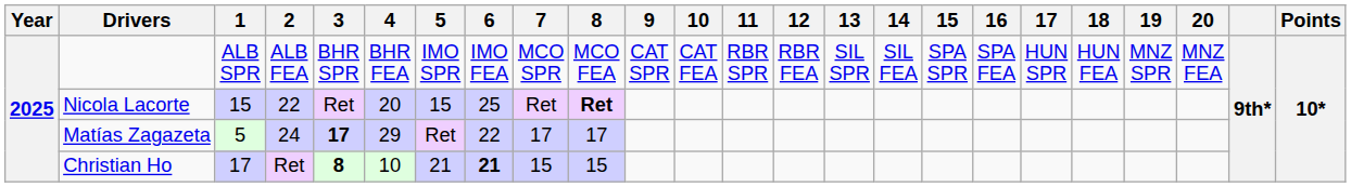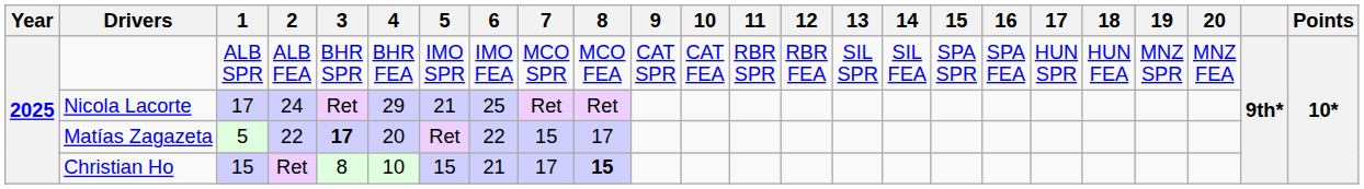 <table class="wikitable" style="text-align:center; font-size:85%;">
 <tr>
 <th>Year</th>
 <th>Drivers</th>
 <th>1</th>
 <th>2</th>
 <th>3</th>
 <th>4</th>
 <th>5</th>
 <th>6</th>
 <th>7</th>
 <th>8</th>
 <th>9</th>
 <th>10</th>
 <th>11</th>
 <th>12</th>
 <th>13</th>
 <th>14</th>
 <th>15</th>
 <th>16</th>
 <th>17</th>
 <th>18</th>
 <th>19</th>
 <th>20</th>
 <th></th>
 <th>Points</th>
 </tr>
 <tr>
 <th rowspan=4><a href='#'>2025</a></th>
 <td></td>
 <td><a href='#'>ALB<br>SPR</a></td>
 <td><a href='#'>ALB<br>FEA</a></td>
 <td><a href='#'>BHR<br>SPR</a></td>
 <td><a href='#'>BHR<br>FEA</a></td>
 <td><a href='#'>IMO<br>SPR</a></td>
 <td><a href='#'>IMO<br>FEA</a></td>
 <td><a href='#'>MCO<br>SPR</a></td>
 <td><a href='#'>MCO<br>FEA</a></td>
 <td><a href='#'>CAT<br>SPR</a></td>
 <td><a href='#'>CAT<br>FEA</a></td>
 <td><a href='#'>RBR<br>SPR</a></td>
 <td><a href='#'>RBR<br>FEA</a></td>
 <td><a href='#'>SIL<br>SPR</a></td>
 <td><a href='#'>SIL<br>FEA</a></td>
 <td><a href='#'>SPA<br>SPR</a></td>
 <td><a href='#'>SPA<br>FEA</a></td>
 <td><a href='#'>HUN<br>SPR</a></td>
 <td><a href='#'>HUN<br>FEA</a></td>
 <td><a href='#'>MNZ<br>SPR</a></td>
 <td><a href='#'>MNZ<br>FEA</a></td>
 <th rowspan=4 style="background:#;">9th*</th>
 <th rowspan=4 style="background:#;">10*</th>
 </tr>
 <tr>
 <td align=left> <a href='#'>Nicola Lacorte</a></td>
-<td style="background:#CFCFFF;">15</td>
-<td style="background:#CFCFFF;">22</td>
+<td style="background:#CFCFFF;">17</td>
+<td style="background:#CFCFFF;">24</td>
 <td style="background:#EFCFFF;">Ret</td>
-<td style="background:#CFCFFF;">20</td>
-<td style="background:#CFCFFF;">15</td>
+<td style="background:#CFCFFF;">29</td>
+<td style="background:#CFCFFF;">21</td>
 <td style="background:#CFCFFF;">25</td>
 <td style="background:#EFCFFF;">Ret</td>
-<td style="background:#EFCFFF;"><strong>Ret</strong></td>
+<td style="background:#EFCFFF;">Ret</td>
 <td></td>
 <td></td>
 <td></td>
 <td></td>
 <td></td>
 <td></td>
 <td></td>
 <td></td>
 <td></td>
 <td></td>
 <td></td>
 <td></td>
 </tr>
 <tr>
 <td align=left> <a href='#'>Matías Zagazeta</a></td>
 <td style="background:#DFFFDF;">5</td>
-<td style="background:#CFCFFF;">24</td>
+<td style="background:#CFCFFF;">22</td>
 <td style="background:#CFCFFF;"><strong>17</strong></td>
-<td style="background:#CFCFFF;">29</td>
+<td style="background:#CFCFFF;">20</td>
 <td style="background:#EFCFFF;">Ret</td>
 <td style="background:#CFCFFF;">22</td>
-<td style="background:#CFCFFF;">17</td>
+<td style="background:#CFCFFF;">15</td>
 <td style="background:#CFCFFF;">17</td>
 <td></td>
 <td></td>
 <td></td>
 <td></td>
 <td></td>
 <td></td>
 <td></td>
 <td></td>
 <td></td>
 <td></td>
 <td></td>
 </tr>
 <tr>
 <td align=left> <a href='#'>Christian Ho</a></td>
+<td style="background:#CFCFFF;">15</td>
+<td style="background:#EFCFFF;">Ret</td>
+<td style="background:#DFFFDF;">8</td>
+<td style="background:#DFFFDF;">10</td>
+<td style="background:#CFCFFF;">15</td>
+<td style="background:#CFCFFF;">21</td>
 <td style="background:#CFCFFF;">17</td>
-<td style="background:#EFCFFF;">Ret</td>
-<td style="background:#DFFFDF;"><strong>8</strong></td>
-<td style="background:#DFFFDF;">10</td>
-<td style="background:#CFCFFF;">21</td>
-<td style="background:#CFCFFF;"><strong>21</strong></td>
-<td style="background:#CFCFFF;">15</td>
-<td style="background:#CFCFFF;">15</td>
+<td style="background:#CFCFFF;"><strong>15</strong></td>
 <td></td>
 <td></td>
 <td></td>
 <td></td>
 <td></td>
 <td></td>
 <td></td>
 <td></td>
 <td></td>
 <td></td>
 <td></td>
 <td></td>
 </tr>
 </table>
